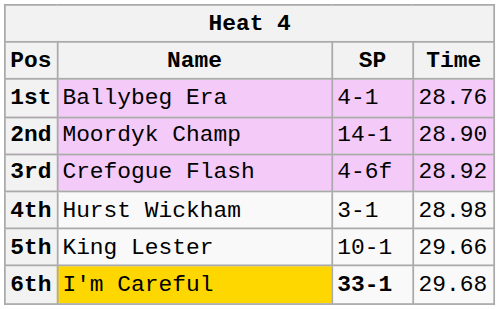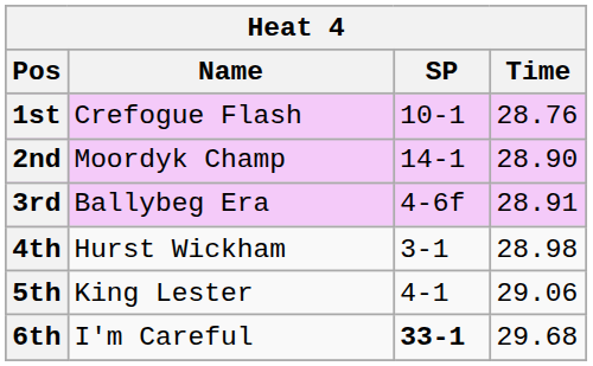 <table class="wikitable">
 <tr>
 <th colspan="6">Heat 4</th>
 </tr>
 <tr>
 <th width=20>Pos</th>
 <th width=150>Name</th>
 <th width=40>SP</th>
 <th width=40>Time</th>
 </tr>
 <tr style="background: #f4caf9;">
 <th>1st</th>
-<td>Ballybeg Era</td>
-<td>4-1</td>
+<td>Crefogue Flash</td>
+<td>10-1</td>
 <td>28.76</td>
 </tr>
 <tr style="background: #f4caf9;">
 <th>2nd</th>
 <td>Moordyk Champ</td>
 <td>14-1</td>
 <td>28.90</td>
 </tr>
 <tr style="background: #f4caf9;">
 <th>3rd</th>
-<td>Crefogue Flash</td>
+<td>Ballybeg Era</td>
 <td>4-6f</td>
-<td>28.92</td>
+<td>28.91</td>
 </tr>
 <tr>
 <th>4th</th>
 <td>Hurst Wickham</td>
 <td>3-1</td>
 <td>28.98</td>
 </tr>
 <tr>
 <th>5th</th>
 <td>King Lester</td>
-<td>10-1</td>
-<td>29.66</td>
+<td>4-1</td>
+<td>29.06</td>
 </tr>
 <tr>
 <th>6th</th>
-<td style="background: gold;">I'm Careful</td>
+<td>I'm Careful</td>
 <td><strong>33-1</strong></td>
 <td>29.68</td>
 </tr>
 </table>
